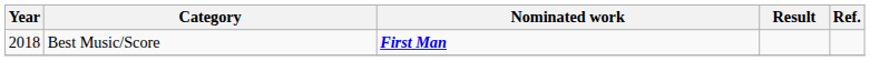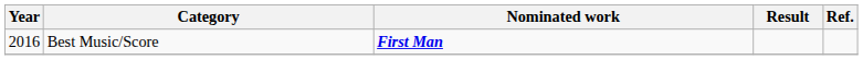 <table class=wikitable>
 <tr>
 <th scope="col" style="width:1em;">Year</th>
 <th scope="col" style="width:33em;">Category</th>
 <th scope="col" style="width:39em;">Nominated work</th>
 <th scope="col" style="width:5em;">Result</th>
 <th scope="col" style="width:1em;">Ref.</th>
 </tr>
 <tr>
-<td>2018</td>
+<td>2016</td>
 <td>Best Music/Score</td>
 <td><strong><em><a href='#'>First Man</a></em></strong></td>
 <td></td>
 <td rowspan="1"></td>
 </tr>
 <tr>
 </tr>
 </table>
